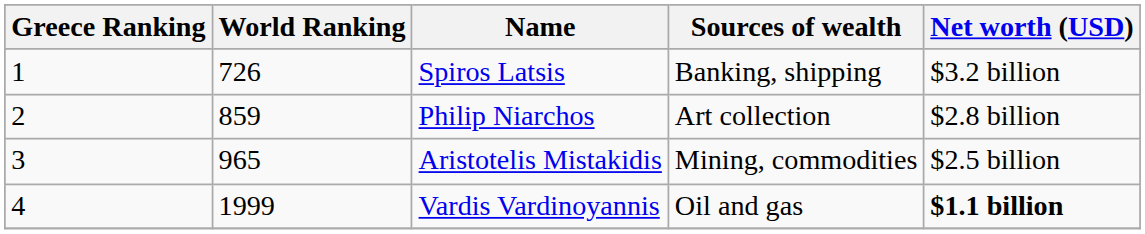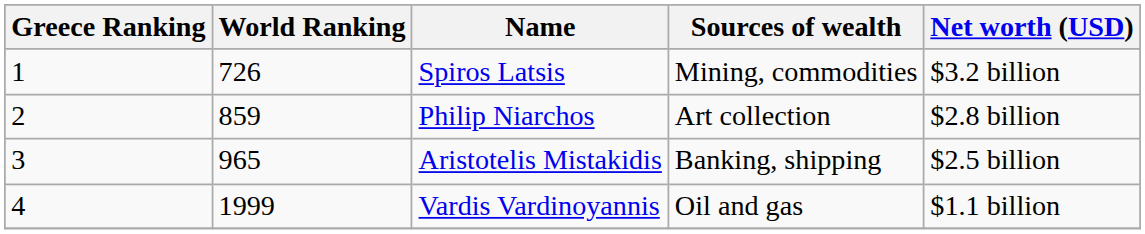 <table class="wikitable">
 <tr>
 <th>Greece Ranking</th>
 <th>World Ranking</th>
 <th>Name</th>
 <th>Sources of wealth</th>
 <th><a href='#'>Net worth</a> (<a href='#'>USD</a>)</th>
 </tr>
 <tr>
 <td>1</td>
 <td>726</td>
 <td><a href='#'>Spiros Latsis</a></td>
-<td>Banking, shipping</td>
+<td>Mining, commodities</td>
 <td>$3.2 billion</td>
 </tr>
 <tr>
 <td>2</td>
 <td>859</td>
 <td><a href='#'>Philip Niarchos</a></td>
 <td>Art collection</td>
 <td>$2.8 billion</td>
 </tr>
 <tr>
 <td>3</td>
 <td>965</td>
 <td><a href='#'>Aristotelis Mistakidis</a></td>
-<td>Mining, commodities</td>
+<td>Banking, shipping</td>
 <td>$2.5 billion</td>
 </tr>
 <tr>
 <td>4</td>
 <td>1999</td>
 <td><a href='#'>Vardis Vardinoyannis</a></td>
 <td>Oil and gas</td>
-<td><strong>$1.1 billion</strong></td>
+<td>$1.1 billion</td>
 </tr>
 <tr>
 </tr>
 </table>
